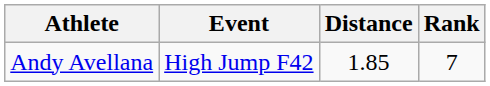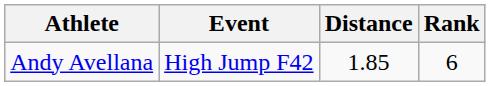 <table class="wikitable">
 <tr>
 <th>Athlete</th>
 <th>Event</th>
 <th>Distance</th>
 <th>Rank</th>
 </tr>
 <tr align=center>
 <td align=left><a href='#'>Andy Avellana</a></td>
 <td align=left><a href='#'>High Jump F42</a></td>
 <td>1.85</td>
-<td>7</td>
+<td>6</td>
 </tr>
 </table>
